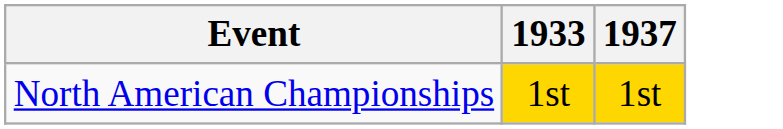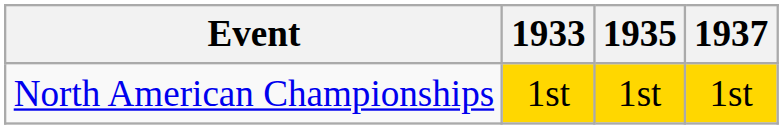 <table class="wikitable">
 <tr>
 <th>Event</th>
 <th>1933</th>
+<th>1935</th>
 <th>1937</th>
 </tr>
 <tr>
 <td><a href='#'>North American Championships</a></td>
 <td align="center" bgcolor="gold">1st</td>
 <td align="center" bgcolor="gold">1st</td>
+<td align="center" bgcolor="gold">1st</td>
 </tr>
 </table>
